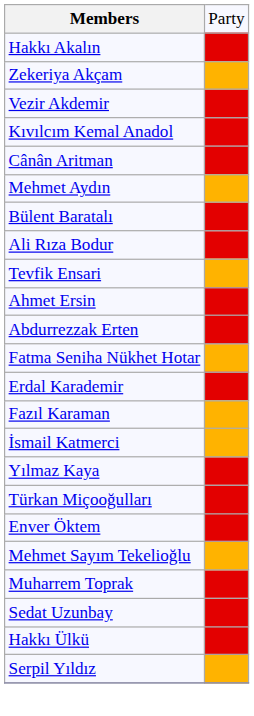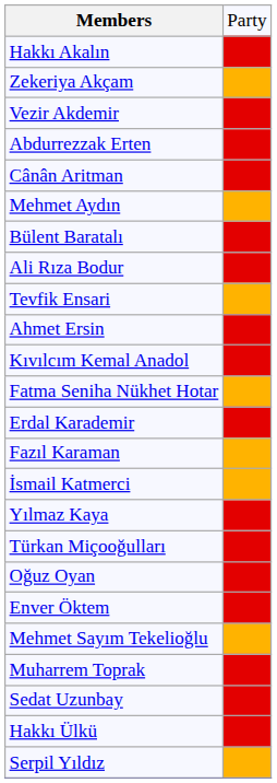 <table class=wikitable style="border:1px solid #8888aa; background-color:#f7f8ff; padding:0px; font-size:90%;">
 <tr>
 <th>Members</th>
 <td>Party</td>
 </tr>
 <tr>
 <td><a href='#'>Hakkı Akalın</a></td>
 <td style="background: #e30000"></td>
 </tr>
 <tr>
 <td><a href='#'>Zekeriya Akçam</a></td>
 <td style="background: #ffb300"></td>
 </tr>
 <tr>
 <td><a href='#'>Vezir Akdemir</a></td>
 <td style="background: #e30000"></td>
 </tr>
 <tr>
-<td><a href='#'>Kıvılcım Kemal Anadol</a></td>
+<td><a href='#'>Abdurrezzak Erten</a></td>
 <td style="background: #e30000"></td>
 </tr>
 <tr>
 <td><a href='#'>Cânân Aritman</a></td>
 <td style="background: #e30000"></td>
 </tr>
 <tr>
 <td><a href='#'>Mehmet Aydın</a></td>
 <td style="background: #ffb300"></td>
 </tr>
 <tr>
 <td><a href='#'>Bülent Baratalı</a></td>
 <td style="background: #e30000"></td>
 </tr>
 <tr>
 <td><a href='#'>Ali Rıza Bodur</a></td>
 <td style="background: #e30000"></td>
 </tr>
 <tr>
 <td><a href='#'>Tevfik Ensari</a></td>
 <td style="background: #ffb300"></td>
 </tr>
 <tr>
 <td><a href='#'>Ahmet Ersin</a></td>
 <td style="background: #e30000"></td>
 </tr>
 <tr>
-<td><a href='#'>Abdurrezzak Erten</a></td>
+<td><a href='#'>Kıvılcım Kemal Anadol</a></td>
 <td style="background: #e30000"></td>
 </tr>
 <tr>
 <td><a href='#'>Fatma Seniha Nükhet Hotar</a></td>
 <td style="background: #ffb300"></td>
 </tr>
 <tr>
 <td><a href='#'>Erdal Karademir</a></td>
 <td style="background: #e30000"></td>
 </tr>
 <tr>
 <td><a href='#'>Fazıl Karaman</a></td>
 <td style="background: #ffb300"></td>
 </tr>
 <tr>
 <td><a href='#'>İsmail Katmerci</a></td>
 <td style="background: #ffb300"></td>
 </tr>
 <tr>
 <td><a href='#'>Yılmaz Kaya</a></td>
 <td style="background: #e30000"></td>
 </tr>
 <tr>
 <td><a href='#'>Türkan Miçooğulları</a></td>
+<td style="background: #e30000"></td>
+</tr>
+<tr>
+<td><a href='#'>Oğuz Oyan</a></td>
 <td style="background: #e30000"></td>
 </tr>
 <tr>
 <td><a href='#'>Enver Öktem</a></td>
 <td style="background: #e30000"></td>
 </tr>
 <tr>
 <td><a href='#'>Mehmet Sayım Tekelioğlu</a></td>
 <td style="background: #ffb300"></td>
 </tr>
 <tr>
 <td><a href='#'>Muharrem Toprak</a></td>
 <td style="background: #e30000"></td>
 </tr>
 <tr>
 <td><a href='#'>Sedat Uzunbay</a></td>
 <td style="background: #e30000"></td>
 </tr>
 <tr>
 <td><a href='#'>Hakkı Ülkü</a></td>
 <td style="background: #e30000"></td>
 </tr>
 <tr>
 <td><a href='#'>Serpil Yıldız</a></td>
 <td style="background: #ffb300"></td>
 </tr>
 <tr>
 </tr>
 </table>
